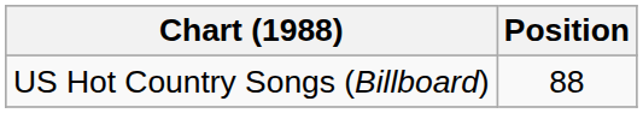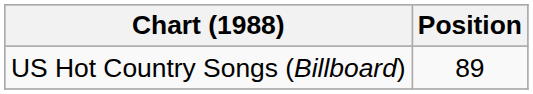 <table class="wikitable">
 <tr>
 <th>Chart (1988)</th>
 <th>Position</th>
 </tr>
 <tr>
 <td>US Hot Country Songs (<em>Billboard</em>)</td>
-<td align="center">88</td>
+<td align="center">89</td>
 </tr>
 </table>
